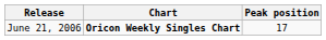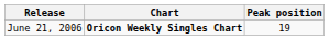 <table class="wikitable">
 <tr>
 <th align="left">Release</th>
 <th align="left">Chart</th>
 <th align="left">Peak position</th>
 </tr>
 <tr>
 <td align="left">June 21, 2006</td>
 <td align="left"><strong>Oricon Weekly Singles Chart</strong></td>
-<td align="center">17</td>
+<td align="center">19</td>
 </tr>
 </table>
